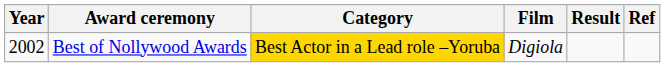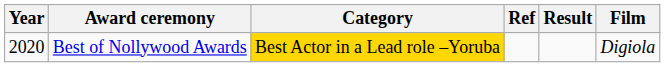 <table class="wikitable">
 <tr>
 <th>Year</th>
 <th>Award ceremony</th>
 <th>Category</th>
+<th>Ref</th>
+<th>Result</th>
 <th>Film</th>
-<th>Result</th>
-<th>Ref</th>
 </tr>
 <tr>
-<td>2002</td>
+<td>2020</td>
 <td><a href='#'>Best of Nollywood Awards</a></td>
 <td style="background: gold;">Best Actor in a Lead role –Yoruba</td>
-<td><em>Digiola</em></td>
 <td></td>
 <td></td>
+<td><em>Digiola</em></td>
 </tr>
 </table>
